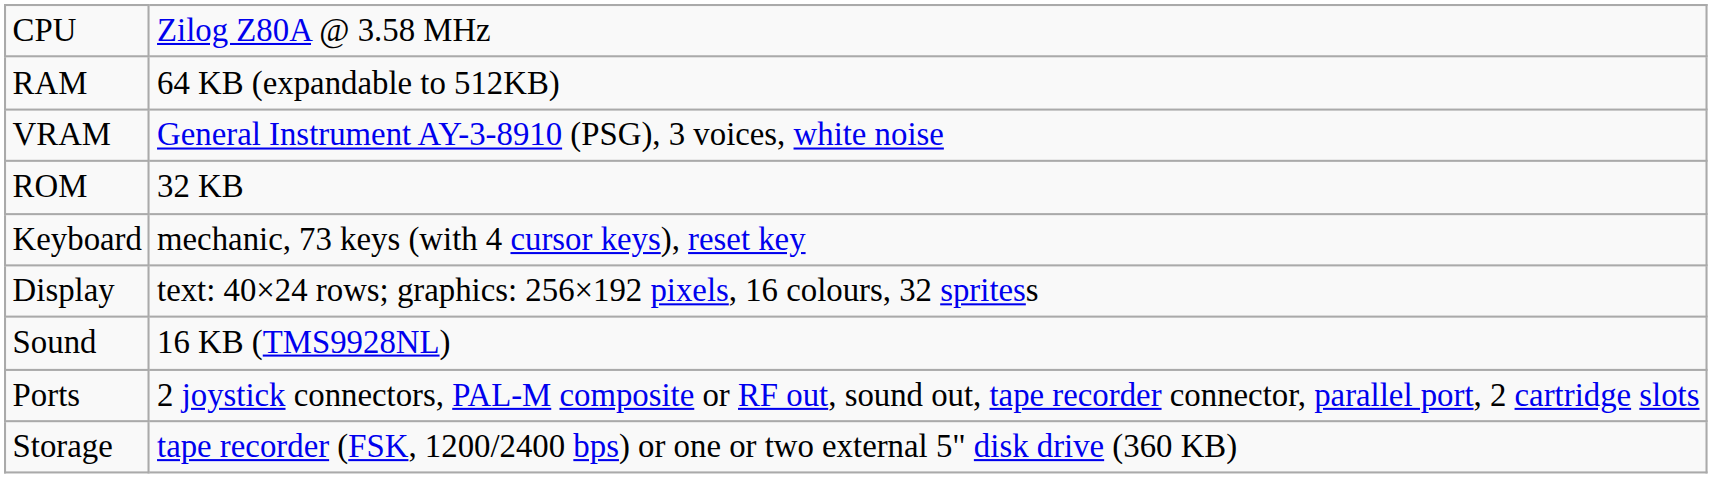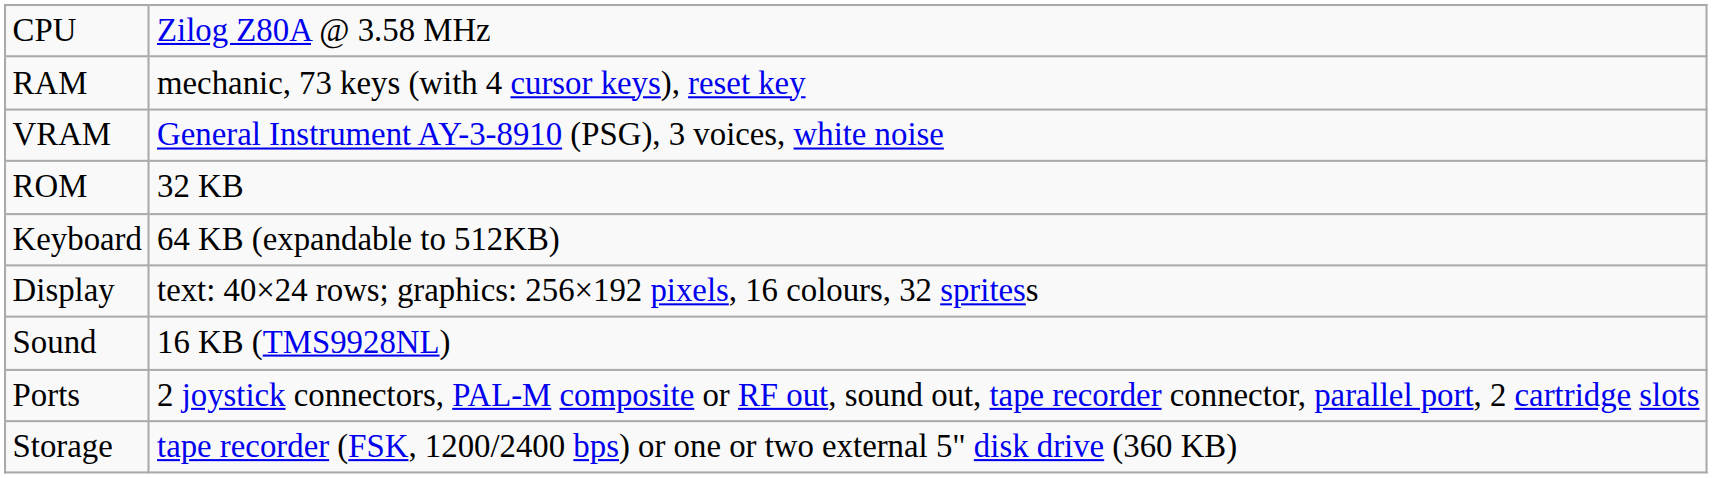 <table class="wikitable">
 <tr>
 <td>CPU</td>
 <td><a href='#'>Zilog Z80A</a> @ 3.58 MHz</td>
 </tr>
 <tr>
 <td>RAM</td>
-<td>64 KB (expandable to 512KB)</td>
+<td>mechanic, 73 keys (with 4 <a href='#'>cursor keys</a>), <a href='#'>reset key</a></td>
 </tr>
 <tr>
 <td>VRAM</td>
 <td><a href='#'>General Instrument AY-3-8910</a> (PSG), 3 voices, <a href='#'>white noise</a></td>
 </tr>
 <tr>
 <td>ROM</td>
 <td>32 KB</td>
 </tr>
 <tr>
 <td>Keyboard</td>
-<td>mechanic, 73 keys (with 4 <a href='#'>cursor keys</a>), <a href='#'>reset key</a></td>
+<td>64 KB (expandable to 512KB)</td>
 </tr>
 <tr>
 <td>Display</td>
 <td>text: 40×24 rows; graphics: 256×192 <a href='#'>pixels</a>, 16 colours, 32 <a href='#'>sprites</a>s</td>
 </tr>
 <tr>
 <td>Sound</td>
 <td>16 KB (<a href='#'>TMS9928NL</a>)</td>
 </tr>
 <tr>
 <td>Ports</td>
 <td>2 <a href='#'>joystick</a> connectors, <a href='#'>PAL-M</a> <a href='#'>composite</a> or <a href='#'>RF out</a>, sound out, <a href='#'>tape recorder</a> connector, <a href='#'>parallel port</a>, 2 <a href='#'>cartridge</a> <a href='#'>slots</a></td>
 </tr>
 <tr>
 <td>Storage</td>
 <td><a href='#'>tape recorder</a> (<a href='#'>FSK</a>, 1200/2400 <a href='#'>bps</a>) or one or two external 5" <a href='#'>disk drive</a> (360 KB)</td>
 </tr>
 </table>
